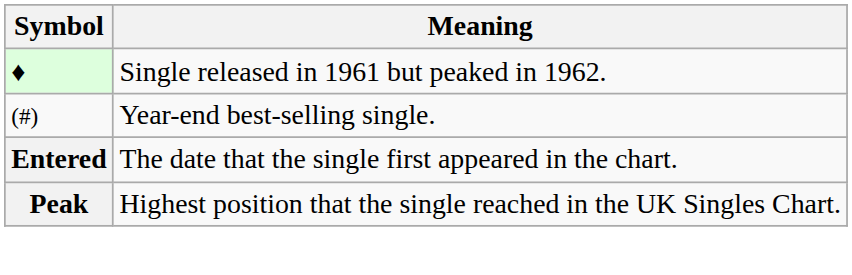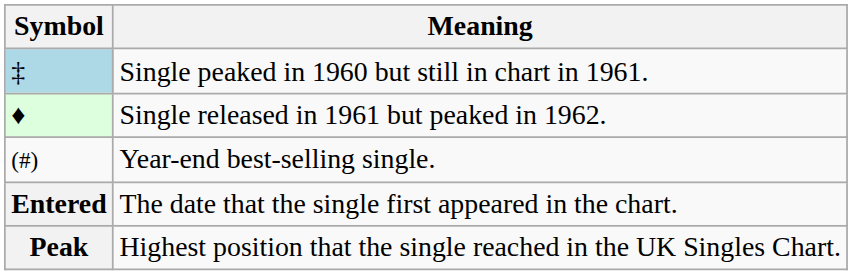 <table Class="wikitable">
 <tr>
 <th>Symbol</th>
 <th>Meaning</th>
+</tr>
+<tr>
+<td bgcolor=lightblue>‡</td>
+<td>Single peaked in 1960 but still in chart in 1961.</td>
 </tr>
 <tr>
 <td bgcolor=#DDFFDD>♦</td>
 <td>Single released in 1961 but peaked in 1962.</td>
 </tr>
 <tr>
 <td><small>(#)</small></td>
 <td>Year-end best-selling single.</td>
 </tr>
 <tr>
 <th>Entered</th>
 <td>The date that the single first appeared in the chart.</td>
 </tr>
 <tr>
 <th>Peak</th>
 <td>Highest position that the single reached in the UK Singles Chart.</td>
 </tr>
 </table>
